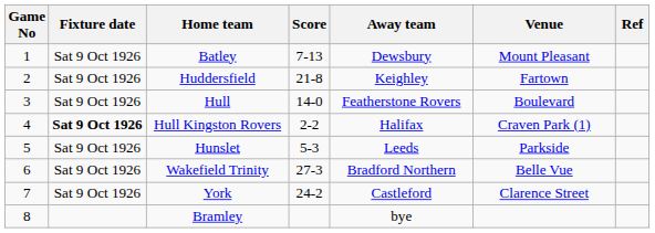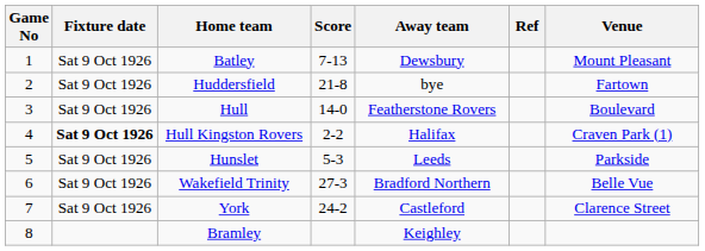 <table class="wikitable" style="text-align:center;">
 <tr>
 <th width=20 abbr="No">Game No</th>
 <th width=100 abbr="Date">Fixture date</th>
 <th width=150 abbr="Home team">Home team</th>
 <th width=20 abbr="Score">Score</th>
 <th width=150 abbr="Away team">Away team</th>
+<th width=30 abbr="Ref">Ref</th>
 <th width=150 abbr="Venue">Venue</th>
-<th width=30 abbr="Ref">Ref</th>
 </tr>
 <tr>
 <td>1</td>
 <td>Sat 9 Oct 1926</td>
 <td><a href='#'>Batley</a></td>
 <td>7-13</td>
 <td><a href='#'>Dewsbury</a></td>
+<td></td>
 <td><a href='#'>Mount Pleasant</a></td>
-<td></td>
 </tr>
 <tr>
 <td>2</td>
 <td>Sat 9 Oct 1926</td>
 <td><a href='#'>Huddersfield</a></td>
 <td>21-8</td>
-<td><a href='#'>Keighley</a></td>
+<td>bye</td>
+<td></td>
 <td><a href='#'>Fartown</a></td>
-<td></td>
 </tr>
 <tr>
 <td>3</td>
 <td>Sat 9 Oct 1926</td>
 <td><a href='#'>Hull</a></td>
 <td>14-0</td>
 <td><a href='#'>Featherstone Rovers</a></td>
+<td></td>
 <td><a href='#'>Boulevard</a></td>
-<td></td>
 </tr>
 <tr>
 <td>4</td>
 <td><strong>Sat 9 Oct 1926</strong></td>
 <td><a href='#'>Hull Kingston Rovers</a></td>
 <td>2-2</td>
 <td><a href='#'>Halifax</a></td>
+<td></td>
 <td><a href='#'>Craven Park (1)</a></td>
-<td></td>
 </tr>
 <tr>
 <td>5</td>
 <td>Sat 9 Oct 1926</td>
 <td><a href='#'>Hunslet</a></td>
 <td>5-3</td>
 <td><a href='#'>Leeds</a></td>
+<td></td>
 <td><a href='#'>Parkside</a></td>
-<td></td>
 </tr>
 <tr>
 <td>6</td>
 <td>Sat 9 Oct 1926</td>
 <td><a href='#'>Wakefield Trinity</a></td>
 <td>27-3</td>
 <td><a href='#'>Bradford Northern</a></td>
+<td></td>
 <td><a href='#'>Belle Vue</a></td>
-<td></td>
 </tr>
 <tr>
 <td>7</td>
 <td>Sat 9 Oct 1926</td>
 <td><a href='#'>York</a></td>
 <td>24-2</td>
 <td><a href='#'>Castleford</a></td>
+<td></td>
 <td><a href='#'>Clarence Street</a></td>
-<td></td>
 </tr>
 <tr>
 <td>8</td>
 <td></td>
 <td><a href='#'>Bramley</a></td>
 <td></td>
-<td>bye</td>
+<td><a href='#'>Keighley</a></td>
 <td></td>
 <td></td>
 </tr>
 </table>
